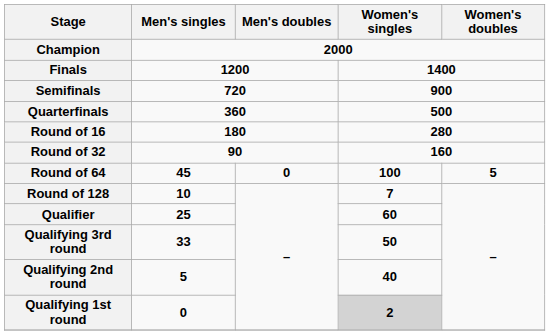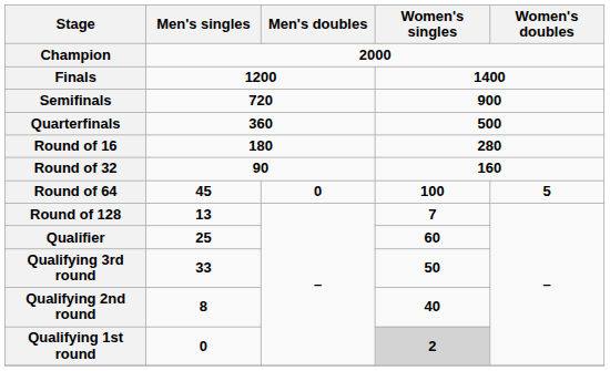 <table class="wikitable">
 <tr>
 <th width="150">Stage</th>
 <th width="120">Men's singles</th>
 <th width="120">Men's doubles</th>
 <th width="120">Women's singles</th>
 <th width="120">Women's doubles</th>
 </tr>
 <tr align="center">
 <th>Champion</th>
 <td colspan=4><strong>2000</strong></td>
 </tr>
 <tr align="center">
 <th>Finals</th>
 <td colspan=2><strong>1200</strong></td>
 <td colspan=2><strong>1400</strong></td>
 </tr>
 <tr align="center">
 <th>Semifinals</th>
 <td colspan=2><strong>720</strong></td>
 <td colspan=2><strong>900</strong></td>
 </tr>
 <tr align="center">
 <th>Quarterfinals</th>
 <td colspan=2><strong>360</strong></td>
 <td colspan=2><strong>500</strong></td>
 </tr>
 <tr align="center">
 <th>Round of 16</th>
 <td colspan=2><strong>180</strong></td>
 <td colspan=2><strong>280</strong></td>
 </tr>
 <tr align="center">
 <th>Round of 32</th>
 <td colspan=2><strong>90</strong></td>
 <td colspan=2><strong>160</strong></td>
 </tr>
 <tr align="center">
 <th>Round of 64</th>
 <td><strong>45</strong></td>
 <td><strong>0</strong></td>
 <td><strong>100</strong></td>
 <td><strong>5</strong></td>
 </tr>
 <tr align="center">
 <th>Round of 128</th>
-<td><strong>10</strong></td>
+<td><strong>13</strong></td>
 <td rowspan=5><strong>–</strong></td>
 <td><strong>7</strong></td>
 <td rowspan=5><strong>–</strong></td>
 </tr>
 <tr align="center">
 <th>Qualifier</th>
 <td><strong>25</strong></td>
 <td><strong>60</strong></td>
 </tr>
 <tr align="center">
 <th>Qualifying 3rd round</th>
 <td><strong>33</strong></td>
 <td><strong>50 </strong></td>
 </tr>
 <tr align="center">
 <th>Qualifying 2nd round</th>
-<td><strong>5</strong></td>
+<td><strong>8</strong></td>
 <td><strong>40</strong></td>
 </tr>
 <tr align="center">
 <th>Qualifying 1st round</th>
 <td><strong>0</strong></td>
 <td style="background: lightgrey;"><strong>2</strong></td>
 </tr>
 <tr>
 </tr>
 </table>
